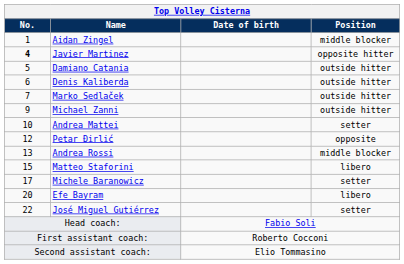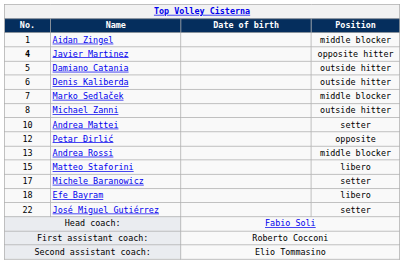 <table class="wikitable collapsible collapsed" style="font-size:90%; text-align:center;">
 <tr>
 <th colspan=5 style="width:30em"><a href='#'>Top Volley Cisterna</a></th>
 </tr>
 <tr>
 <th style="width:5em; color:#FFFFFF; background-color:#052E5D">No.</th>
 <th style="width:15em; color:#FFFFFF; background-color:#052E5D">Name</th>
 <th style="width:15em; color:#FFFFFF; background-color:#052E5D">Date of birth</th>
 <th style="width:10em; color:#FFFFFF; background-color:#052E5D">Position</th>
 </tr>
 <tr>
 <td>1</td>
 <td align=left> <a href='#'>Aidan Zingel</a></td>
 <td align=right></td>
 <td>middle blocker</td>
 </tr>
 <tr>
 <td><strong>4</strong></td>
 <td align=left> <a href='#'>Javier Martinez</a></td>
 <td align=right></td>
 <td>opposite hitter</td>
 </tr>
 <tr>
 <td>5</td>
 <td align=left> <a href='#'>Damiano Catania</a></td>
 <td align=right></td>
 <td>outside hitter</td>
 </tr>
 <tr>
 <td>6</td>
 <td align=left> <a href='#'>Denis Kaliberda</a></td>
 <td align=right></td>
 <td>outside hitter</td>
 </tr>
 <tr>
 <td>7</td>
 <td align=left> <a href='#'>Marko Sedlaček</a></td>
 <td align=right></td>
-<td>outside hitter</td>
+<td>middle blocker</td>
 </tr>
 <tr>
-<td>9</td>
+<td>8</td>
 <td align=left> <a href='#'>Michael Zanni</a></td>
 <td align=right></td>
 <td>outside hitter</td>
 </tr>
 <tr>
 <td>10</td>
 <td align=left> <a href='#'>Andrea Mattei</a></td>
 <td align=right></td>
 <td>setter</td>
 </tr>
 <tr>
 <td>12</td>
 <td align=left> <a href='#'>Petar Đirlić</a></td>
 <td align=right></td>
 <td>opposite</td>
 </tr>
 <tr>
 <td>13</td>
 <td align=left> <a href='#'>Andrea Rossi</a></td>
 <td align=right></td>
 <td>middle blocker</td>
 </tr>
 <tr>
 <td>15</td>
 <td align=left> <a href='#'>Matteo Staforini</a></td>
 <td align=right></td>
 <td>libero</td>
 </tr>
 <tr>
 <td>17</td>
 <td align=left> <a href='#'>Michele Baranowicz</a></td>
 <td align=right></td>
 <td>setter</td>
 </tr>
 <tr>
-<td>20</td>
+<td>18</td>
 <td align=left> <a href='#'>Efe Bayram</a></td>
 <td align=right></td>
 <td>libero</td>
 </tr>
 <tr>
 <td>22</td>
 <td align=left> <a href='#'>José Miguel Gutiérrez</a></td>
 <td align=right></td>
 <td>setter</td>
 </tr>
 <tr class="sortbottom">
 <td colspan=2 style="background:#EAECF0">Head coach:</td>
 <td colspan=2> <a href='#'>Fabio Soli</a></td>
 </tr>
 <tr class="sortbottom">
 <td colspan=2 style="background:#EAECF0">First assistant coach:</td>
 <td colspan=2> Roberto Cocconi</td>
 </tr>
 <tr class="sortbottom">
 <td colspan=2 style="background:#EAECF0">Second assistant coach:</td>
 <td colspan=2> Elio Tommasino</td>
 </tr>
 </table>
